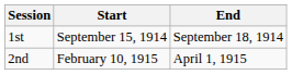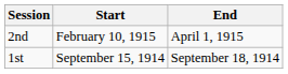 <table class="wikitable">
 <tr>
 <th>Session</th>
 <th>Start</th>
 <th>End</th>
 </tr>
 <tr>
+<td>2nd</td>
+<td>February 10, 1915</td>
+<td>April 1, 1915</td>
+</tr>
+<tr>
 <td>1st</td>
 <td>September 15, 1914</td>
 <td>September 18, 1914</td>
 </tr>
-<tr>
-<td>2nd</td>
-<td>February 10, 1915</td>
-<td>April 1, 1915</td>
-</tr>
 </table>
